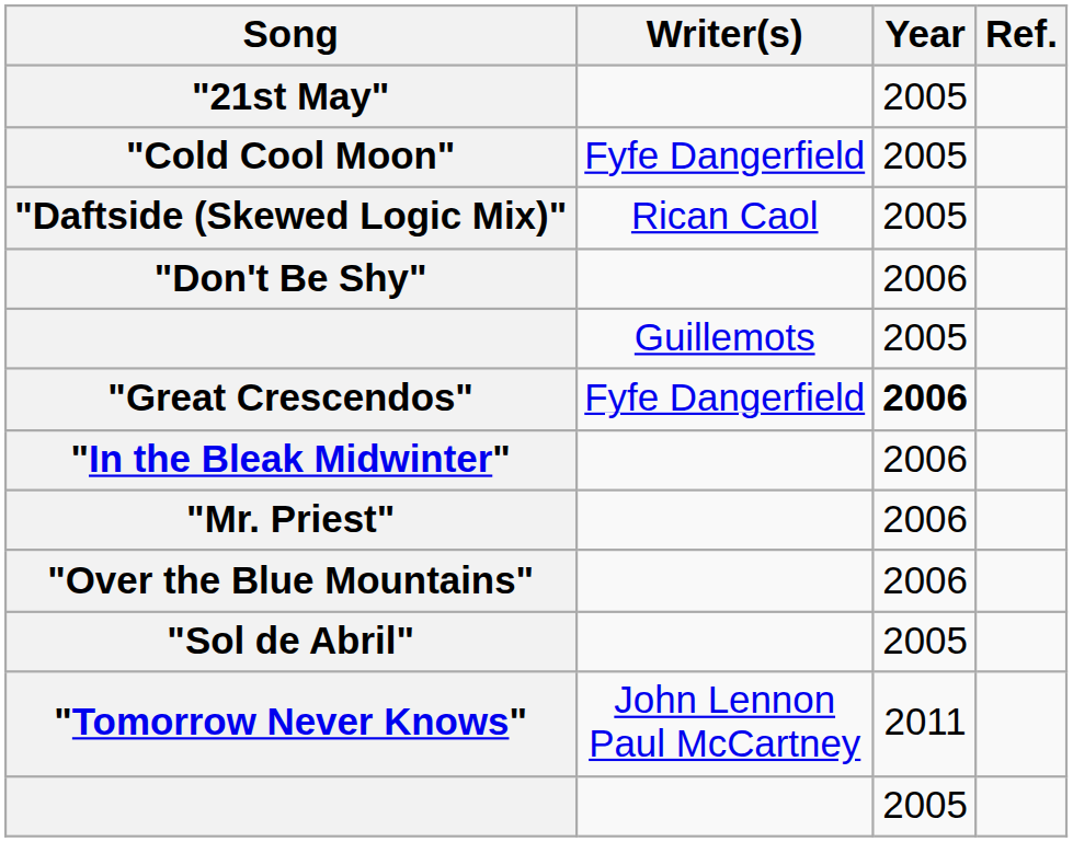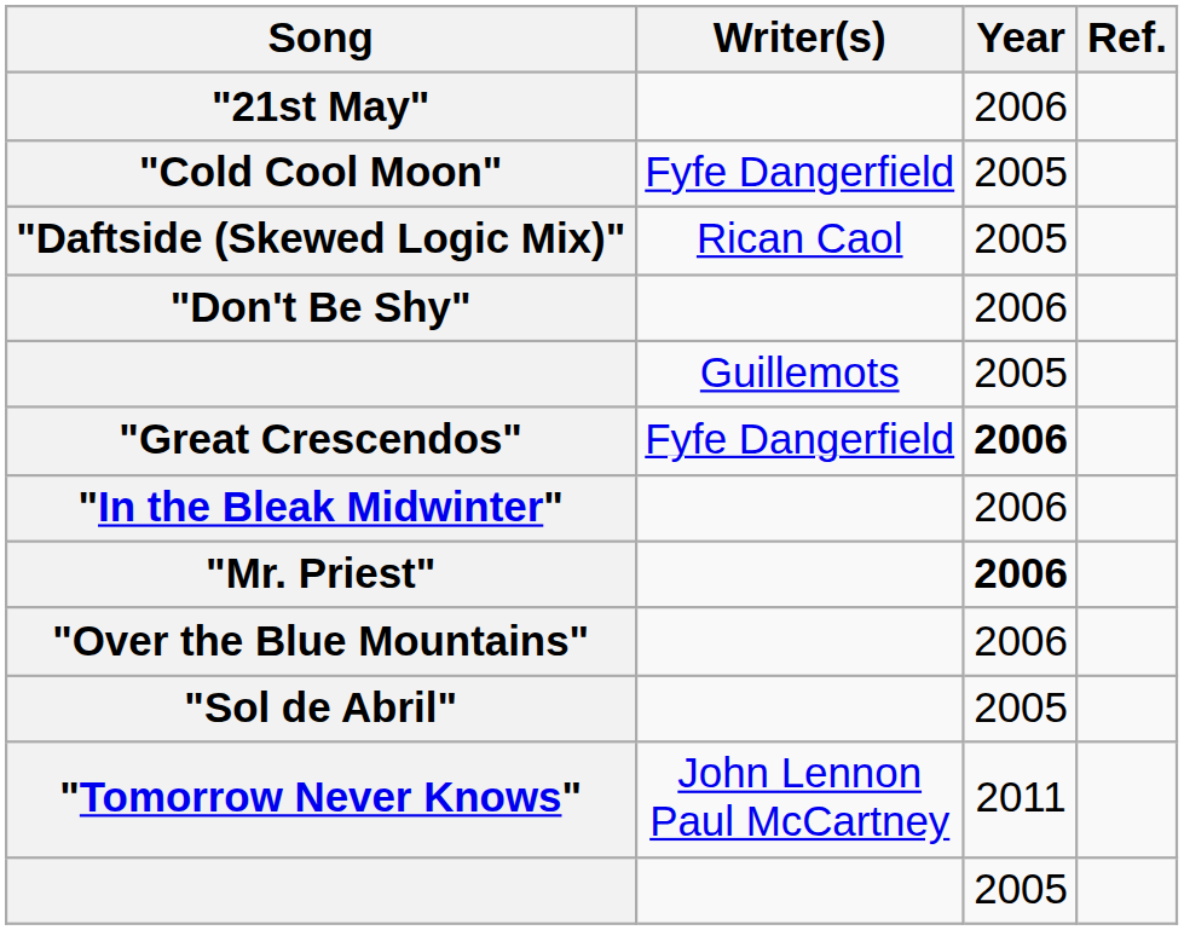 <table class="wikitable sortable plainrowheaders" style="text-align:center;">
 <tr>
 <th scope=col>Song</th>
 <th scope=col class=unsortable>Writer(s)</th>
 <th scope=col>Year</th>
 <th scope=col class=unsortable>Ref.</th>
 </tr>
 <tr>
 <th scope=row>"21st May"</th>
 <td></td>
-<td>2005</td>
+<td>2006</td>
 <td></td>
 </tr>
 <tr>
 <th scope=row>"Cold Cool Moon"</th>
 <td><a href='#'>Fyfe Dangerfield</a></td>
 <td>2005</td>
 <td></td>
 </tr>
 <tr>
 <th scope=row>"Daftside (Skewed Logic Mix)"</th>
 <td><a href='#'>Rican Caol</a></td>
 <td>2005</td>
 <td></td>
 </tr>
 <tr>
 <th scope=row>"Don't Be Shy"</th>
 <td></td>
 <td>2006</td>
 <td></td>
 </tr>
 <tr>
 <th scope=row></th>
 <td><a href='#'>Guillemots</a></td>
 <td>2005</td>
 <td></td>
 </tr>
 <tr>
 <th scope=row>"Great Crescendos"</th>
 <td><a href='#'>Fyfe Dangerfield</a></td>
 <td><strong>2006</strong></td>
 <td></td>
 </tr>
 <tr>
 <th scope=row>"<a href='#'>In the Bleak Midwinter</a>"</th>
 <td></td>
 <td>2006</td>
 <td></td>
 </tr>
 <tr>
 <th scope=row>"Mr. Priest"</th>
 <td></td>
-<td>2006</td>
+<td><strong>2006</strong></td>
 <td></td>
 </tr>
 <tr>
 <th scope=row>"Over the Blue Mountains"</th>
 <td></td>
 <td>2006</td>
 <td></td>
 </tr>
 <tr>
 <th scope=row>"Sol de Abril"</th>
 <td></td>
 <td>2005</td>
 <td></td>
 </tr>
 <tr>
 <th scope=row>"<a href='#'>Tomorrow Never Knows</a>"</th>
 <td><a href='#'>John Lennon</a><br><a href='#'>Paul McCartney</a></td>
 <td>2011</td>
 <td></td>
 </tr>
 <tr>
 <th scope=row></th>
 <td></td>
 <td>2005</td>
 <td></td>
 </tr>
 </table>
